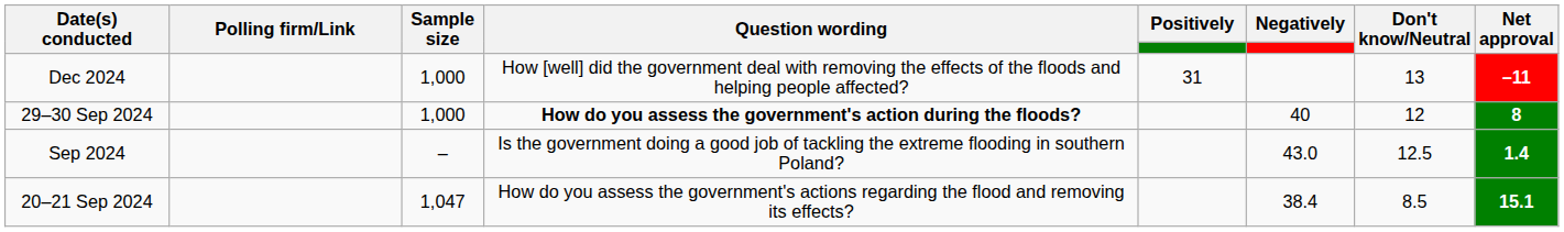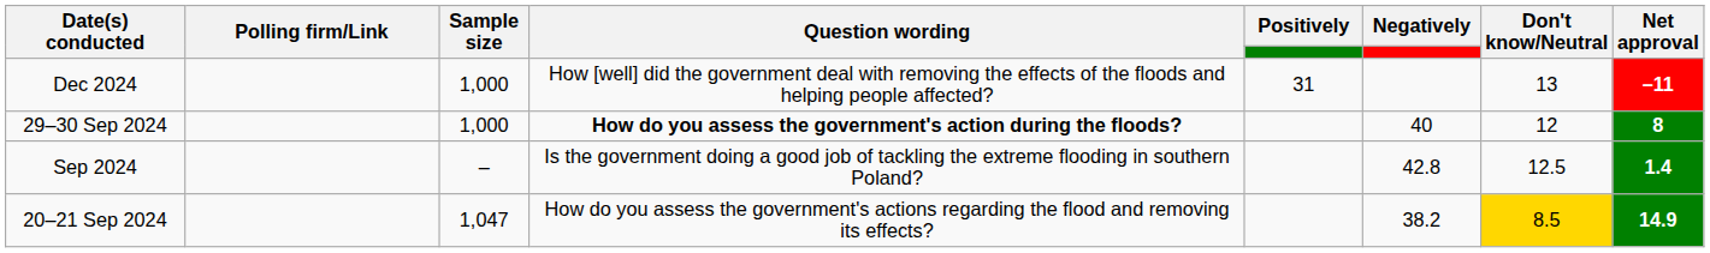 <table class="wikitable sortable collapsible" style="text-align:center; font-size:90%; line-height:16px">
 <tr>
 <th style="width:125px;" rowspan="2">Date(s)<br>conducted</th>
 <th rowspan="2" style="width:180px;">Polling firm/Link</th>
 <th style="width:60px;" rowspan="2">Sample size</th>
 <th rowspan="2">Question wording</th>
 <th class="unsortable" style="width:80px;">Positively</th>
 <th class="unsortable" style="width:80px;">Negatively</th>
 <th class="unsortable" style="width:80px;" rowspan="2">Don't know/Neutral</th>
 <th class="unsortable" style="width:20px;" rowspan="2">Net approval</th>
 </tr>
 <tr>
 <th class="unsortable" style="background:green;width:60px;"></th>
 <th class="unsortable" style="background:red;width:60px;"></th>
 </tr>
 <tr>
 <td data-sort-value="2024-12-18">Dec 2024</td>
 <td></td>
 <td>1,000</td>
 <td>How [well] did the government deal with removing the effects of the floods and helping people affected?</td>
 <td>31</td>
 <td></td>
 <td>13</td>
 <td style="background:red;color:white;"><strong>–11</strong></td>
 </tr>
 <tr>
 <td data-sort-value="2024-09-30">29–30 Sep 2024</td>
 <td></td>
 <td>1,000</td>
 <td><strong>How do you assess the government's action during the floods?</strong></td>
 <td></td>
 <td>40</td>
 <td>12</td>
 <td style="background:green;color:white;"><strong>8</strong></td>
 </tr>
 <tr>
 <td data-sort-value="2024-09-28">Sep 2024</td>
 <td></td>
 <td>–</td>
 <td>Is the government doing a good job of tackling the extreme flooding in southern Poland?</td>
 <td></td>
-<td>43.0</td>
+<td>42.8</td>
 <td>12.5</td>
 <td style="background:green;color:white;"><strong>1.4</strong></td>
 </tr>
 <tr>
 <td data-sort-value="2024-09-21">20–21 Sep 2024</td>
 <td></td>
 <td>1,047</td>
 <td>How do you assess the government's actions regarding the flood and removing its effects?</td>
 <td></td>
-<td>38.4</td>
-<td>8.5</td>
-<td style="background:green;color:white;"><strong>15.1</strong></td>
+<td>38.2</td>
+<td style="background: gold;">8.5</td>
+<td style="background:green;color:white;"><strong>14.9</strong></td>
 </tr>
 </table>
